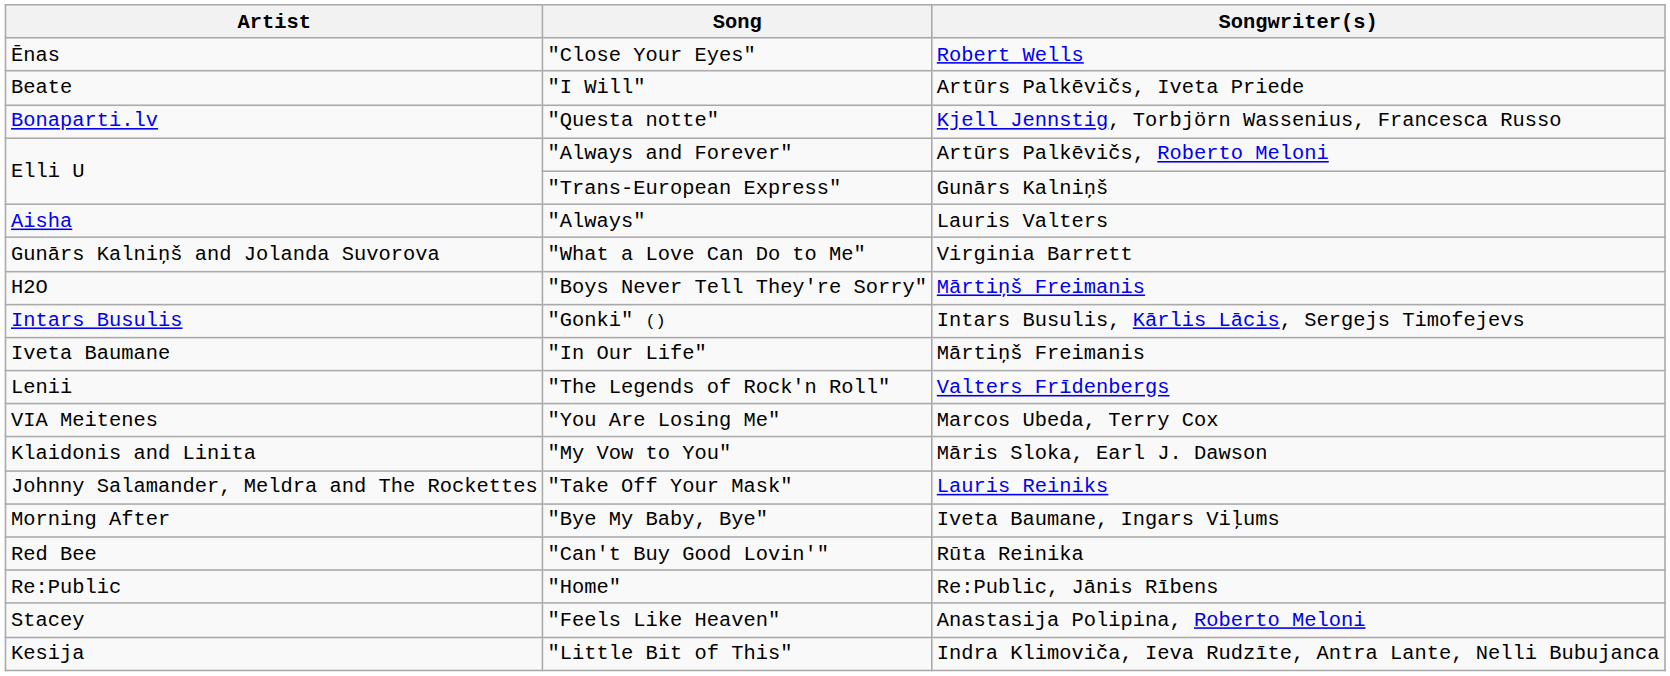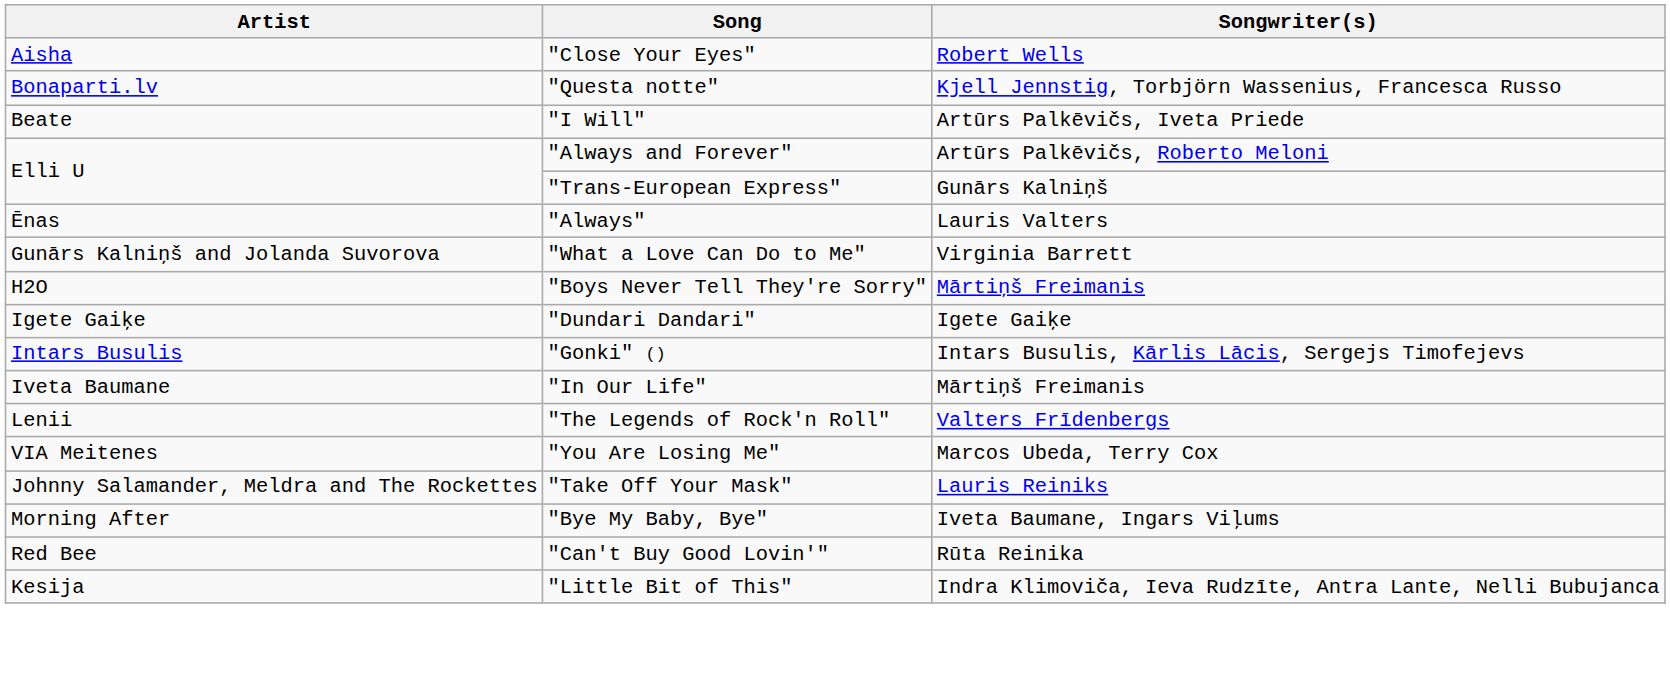 <table class="sortable wikitable" style="margin: 1em auto 1em auto">
 <tr>
 <th>Artist</th>
 <th>Song</th>
 <th>Songwriter(s)</th>
 </tr>
 <tr>
-<td>Ēnas</td>
+<td><a href='#'>Aisha</a></td>
 <td>"Close Your Eyes"</td>
 <td><a href='#'>Robert Wells</a></td>
+</tr>
+<tr>
+<td><a href='#'>Bonaparti.lv</a></td>
+<td>"Questa notte"</td>
+<td><a href='#'>Kjell Jennstig</a>, Torbjörn Wassenius, Francesca Russo</td>
 </tr>
 <tr>
 <td>Beate</td>
 <td>"I Will"</td>
 <td>Artūrs Palkēvičs, Iveta Priede</td>
-</tr>
-<tr>
-<td><a href='#'>Bonaparti.lv</a></td>
-<td>"Questa notte"</td>
-<td><a href='#'>Kjell Jennstig</a>, Torbjörn Wassenius, Francesca Russo</td>
 </tr>
 <tr>
 <td rowspan="2">Elli U</td>
 <td>"Always and Forever"</td>
 <td>Artūrs Palkēvičs, <a href='#'>Roberto Meloni</a></td>
 </tr>
 <tr>
 <td>"Trans-European Express"</td>
 <td>Gunārs Kalniņš</td>
 </tr>
 <tr>
-<td><a href='#'>Aisha</a></td>
+<td>Ēnas</td>
 <td>"Always"</td>
 <td>Lauris Valters</td>
 </tr>
 <tr>
 <td>Gunārs Kalniņš and Jolanda Suvorova</td>
 <td>"What a Love Can Do to Me"</td>
 <td>Virginia Barrett</td>
 </tr>
 <tr>
 <td>H2O</td>
 <td>"Boys Never Tell They're Sorry"</td>
 <td><a href='#'>Mārtiņš Freimanis</a></td>
+</tr>
+<tr>
+<td>Igete Gaiķe</td>
+<td>"Dundari Dandari"</td>
+<td>Igete Gaiķe</td>
 </tr>
 <tr>
 <td><a href='#'>Intars Busulis</a></td>
 <td>"Gonki" <small>()</small></td>
 <td>Intars Busulis, <a href='#'>Kārlis Lācis</a>, Sergejs Timofejevs</td>
 </tr>
 <tr>
 <td>Iveta Baumane</td>
 <td>"In Our Life"</td>
 <td>Mārtiņš Freimanis</td>
 </tr>
 <tr>
 <td>Lenii</td>
 <td>"The Legends of Rock'n Roll"</td>
 <td><a href='#'>Valters Frīdenbergs</a></td>
 </tr>
 <tr>
 <td>VIA Meitenes</td>
 <td>"You Are Losing Me"</td>
 <td>Marcos Ubeda, Terry Cox</td>
 </tr>
 <tr>
-<td>Klaidonis and Linita</td>
-<td>"My Vow to You"</td>
-<td>Māris Sloka, Earl J. Dawson</td>
-</tr>
-<tr>
 <td>Johnny Salamander, Meldra and The Rockettes</td>
 <td>"Take Off Your Mask"</td>
 <td><a href='#'>Lauris Reiniks</a></td>
 </tr>
 <tr>
 <td>Morning After</td>
 <td>"Bye My Baby, Bye"</td>
 <td>Iveta Baumane, Ingars Viļums</td>
 </tr>
 <tr>
 <td>Red Bee</td>
 <td>"Can't Buy Good Lovin'"</td>
 <td>Rūta Reinika</td>
 </tr>
 <tr>
-<td>Re:Public</td>
-<td>"Home"</td>
-<td>Re:Public, Jānis Rībens</td>
-</tr>
-<tr>
-<td>Stacey</td>
-<td>"Feels Like Heaven"</td>
-<td>Anastasija Polipina, <a href='#'>Roberto Meloni</a></td>
-</tr>
-<tr>
 <td>Kesija</td>
 <td>"Little Bit of This"</td>
 <td>Indra Klimoviča, Ieva Rudzīte, Antra Lante, Nelli Bubujanca</td>
 </tr>
 </table>
